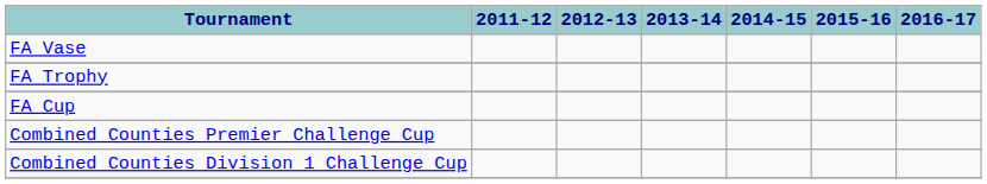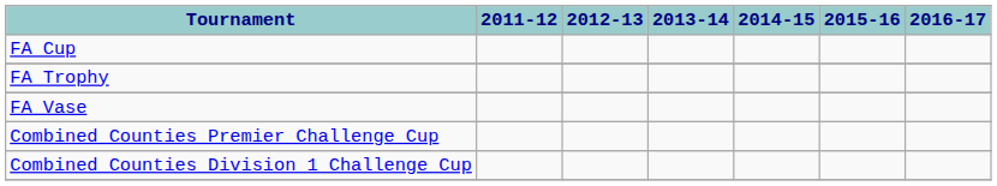 <table class=wikitable style=text-align:center;font-size:97%>
 <tr>
 <th style="background:#9cc; color:navy;">Tournament</th>
 <th style="background:#9cc; color:navy;">2011-12</th>
 <th style="background:#9cc; color:navy;">2012-13</th>
 <th style="background:#9cc; color:navy;">2013-14</th>
 <th style="background:#9cc; color:navy;">2014-15</th>
 <th style="background:#9cc; color:navy;">2015-16</th>
 <th style="background:#9cc; color:navy;">2016-17</th>
 </tr>
 <tr>
-<td align=left><a href='#'>FA Vase</a></td>
+<td align=left><a href='#'>FA Cup</a></td>
 <td><br></td>
 <td><br></td>
 <td><br></td>
 <td><br></td>
 <td><br></td>
 <td><br></td>
 </tr>
 <tr>
 </tr>
 <tr>
 <td align=left><a href='#'>FA Trophy</a></td>
 <td><br></td>
 <td><br></td>
 <td><br></td>
 <td><br></td>
 <td><br></td>
 <td><br></td>
 </tr>
 <tr>
 </tr>
 <tr>
-<td align=left><a href='#'>FA Cup</a></td>
+<td align=left><a href='#'>FA Vase</a></td>
 <td><br></td>
 <td><br></td>
 <td><br></td>
 <td><br></td>
 <td><br></td>
 <td><br></td>
 </tr>
 <tr>
 </tr>
 <tr>
 <td align=left><a href='#'>Combined Counties Premier Challenge Cup</a></td>
 <td><br></td>
 <td><br></td>
 <td><br></td>
 <td><br></td>
 <td><br></td>
 <td><br></td>
 </tr>
 <tr>
 </tr>
 <tr>
 <td align=left><a href='#'>Combined Counties Division 1 Challenge Cup</a></td>
 <td><br></td>
 <td><br></td>
 <td><br></td>
 <td><br></td>
 <td><br></td>
 <td><br></td>
 </tr>
 <tr>
 </tr>
 </table>
